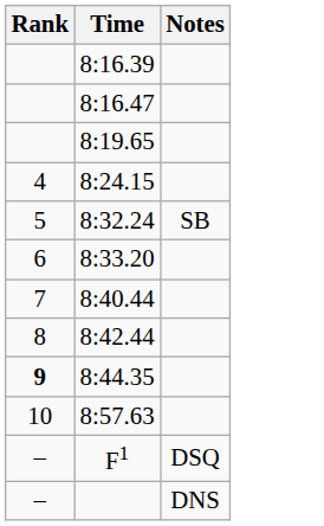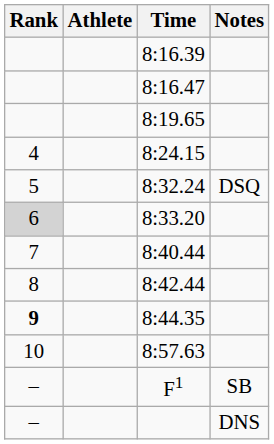 <table class="wikitable sortable" style="text-align:center">
 <tr>
 <th>Rank</th>
+<th>Athlete</th>
 <th>Time</th>
 <th>Notes</th>
 </tr>
 <tr>
 <td></td>
+<td align=left></td>
 <td>8:16.39</td>
 <td></td>
 </tr>
 <tr>
 <td></td>
+<td align=left></td>
 <td>8:16.47</td>
 <td></td>
 </tr>
 <tr>
 <td></td>
+<td align=left></td>
 <td>8:19.65</td>
 <td></td>
 </tr>
 <tr>
 <td>4</td>
+<td align=left></td>
 <td>8:24.15</td>
 <td></td>
 </tr>
 <tr>
 <td>5</td>
+<td align=left></td>
 <td>8:32.24</td>
-<td>SB</td>
+<td>DSQ</td>
 </tr>
 <tr>
-<td>6</td>
+<td style="background: lightgrey;">6</td>
+<td align=left></td>
 <td>8:33.20</td>
 <td></td>
 </tr>
 <tr>
 <td>7</td>
+<td align=left></td>
 <td>8:40.44</td>
 <td></td>
 </tr>
 <tr>
 <td>8</td>
+<td align=left></td>
 <td>8:42.44</td>
 <td></td>
 </tr>
 <tr>
 <td><strong>9</strong></td>
+<td align=left></td>
 <td>8:44.35</td>
 <td></td>
 </tr>
 <tr>
 <td>10</td>
+<td align=left></td>
 <td>8:57.63</td>
 <td></td>
 </tr>
 <tr>
 <td>–</td>
+<td align=left></td>
 <td>F<sup>1</sup></td>
-<td>DSQ</td>
+<td>SB</td>
 </tr>
 <tr>
 <td>–</td>
+<td align=left></td>
 <td></td>
 <td>DNS</td>
 </tr>
 </table>
